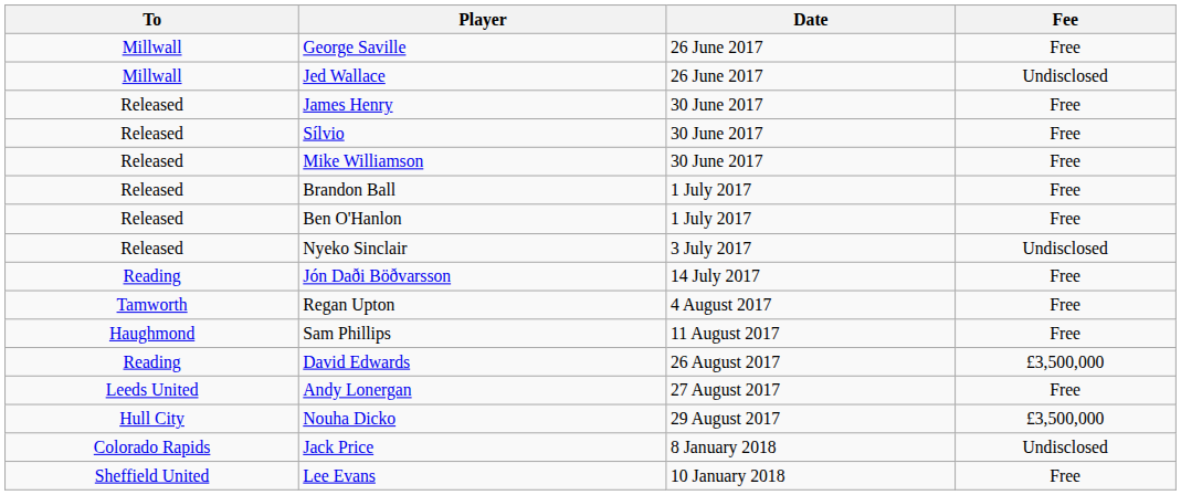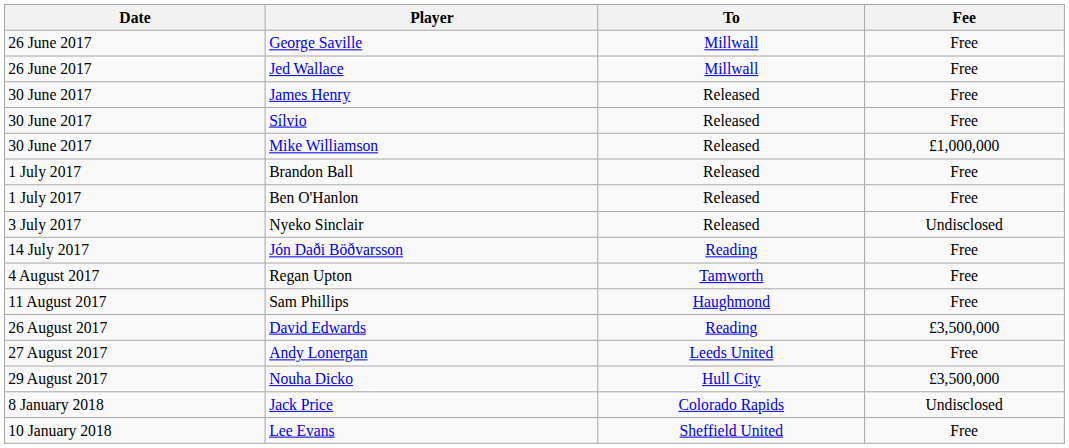 <table class="wikitable" style="text-align:center; font-size:95%; width:65%; text-align:left">
 <tr>
+<th>Date</th>
+<th>Player</th>
 <th>To</th>
-<th>Player</th>
-<th>Date</th>
 <th>Fee</th>
 </tr>
 <tr --->
+<td>26 June 2017</td>
+<td> <a href='#'>George Saville</a></td>
 <td align="center"> <a href='#'>Millwall</a></td>
-<td> <a href='#'>George Saville</a></td>
-<td>26 June 2017</td>
 <td align="center">Free</td>
 </tr>
 <tr --->
+<td>26 June 2017</td>
+<td> <a href='#'>Jed Wallace</a></td>
 <td align="center"> <a href='#'>Millwall</a></td>
-<td> <a href='#'>Jed Wallace</a></td>
-<td>26 June 2017</td>
+<td align="center">Free</td>
+</tr>
+<tr --->
+<td>30 June 2017</td>
+<td> <a href='#'>James Henry</a></td>
+<td align="center">Released</td>
+<td align="center">Free</td>
+</tr>
+<tr --->
+<td>30 June 2017</td>
+<td> <a href='#'>Sílvio</a></td>
+<td align="center">Released</td>
+<td align="center">Free</td>
+</tr>
+<tr --->
+<td>30 June 2017</td>
+<td> <a href='#'>Mike Williamson</a></td>
+<td align="center">Released</td>
+<td align="center">£1,000,000</td>
+</tr>
+<tr --->
+<td>1 July 2017</td>
+<td> Brandon Ball</td>
+<td align="center">Released</td>
+<td align="center">Free</td>
+</tr>
+<tr --->
+<td>1 July 2017</td>
+<td> Ben O'Hanlon</td>
+<td align="center">Released</td>
+<td align="center">Free</td>
+</tr>
+<tr --->
+<td>3 July 2017</td>
+<td> Nyeko Sinclair</td>
+<td align="center">Released</td>
 <td align="center">Undisclosed</td>
 </tr>
 <tr --->
-<td align="center">Released</td>
-<td> <a href='#'>James Henry</a></td>
-<td>30 June 2017</td>
+<td>14 July 2017</td>
+<td> <a href='#'>Jón Daði Böðvarsson</a></td>
+<td align="center"> <a href='#'>Reading</a></td>
 <td align="center">Free</td>
 </tr>
 <tr --->
-<td align="center">Released</td>
-<td> <a href='#'>Sílvio</a></td>
-<td>30 June 2017</td>
+<td>4 August 2017</td>
+<td> Regan Upton</td>
+<td align="center"> <a href='#'>Tamworth</a></td>
 <td align="center">Free</td>
 </tr>
 <tr --->
-<td align="center">Released</td>
-<td> <a href='#'>Mike Williamson</a></td>
-<td>30 June 2017</td>
+<td>11 August 2017</td>
+<td> Sam Phillips</td>
+<td align="center"> <a href='#'>Haughmond</a></td>
 <td align="center">Free</td>
 </tr>
 <tr --->
-<td align="center">Released</td>
-<td> Brandon Ball</td>
-<td>1 July 2017</td>
+<td>26 August 2017</td>
+<td> <a href='#'>David Edwards</a></td>
+<td align="center"> <a href='#'>Reading</a></td>
+<td align="center">£3,500,000</td>
+</tr>
+<tr --->
+<td>27 August 2017</td>
+<td> <a href='#'>Andy Lonergan</a></td>
+<td align="center"> <a href='#'>Leeds United</a></td>
 <td align="center">Free</td>
 </tr>
 <tr --->
-<td align="center">Released</td>
-<td> Ben O'Hanlon</td>
-<td>1 July 2017</td>
-<td align="center">Free</td>
+<td>29 August 2017</td>
+<td> <a href='#'>Nouha Dicko</a></td>
+<td align="center"> <a href='#'>Hull City</a></td>
+<td align="center">£3,500,000</td>
 </tr>
 <tr --->
-<td align="center">Released</td>
-<td> Nyeko Sinclair</td>
-<td>3 July 2017</td>
+<td>8 January 2018</td>
+<td> <a href='#'>Jack Price</a></td>
+<td align="center"> <a href='#'>Colorado Rapids</a></td>
 <td align="center">Undisclosed</td>
 </tr>
 <tr --->
-<td align="center"> <a href='#'>Reading</a></td>
-<td> <a href='#'>Jón Daði Böðvarsson</a></td>
-<td>14 July 2017</td>
-<td align="center">Free</td>
-</tr>
-<tr --->
-<td align="center"> <a href='#'>Tamworth</a></td>
-<td> Regan Upton</td>
-<td>4 August 2017</td>
-<td align="center">Free</td>
-</tr>
-<tr --->
-<td align="center"> <a href='#'>Haughmond</a></td>
-<td> Sam Phillips</td>
-<td>11 August 2017</td>
-<td align="center">Free</td>
-</tr>
-<tr --->
-<td align="center"> <a href='#'>Reading</a></td>
-<td> <a href='#'>David Edwards</a></td>
-<td>26 August 2017</td>
-<td align="center">£3,500,000</td>
-</tr>
-<tr --->
-<td align="center"> <a href='#'>Leeds United</a></td>
-<td> <a href='#'>Andy Lonergan</a></td>
-<td>27 August 2017</td>
-<td align="center">Free</td>
-</tr>
-<tr --->
-<td align="center"> <a href='#'>Hull City</a></td>
-<td> <a href='#'>Nouha Dicko</a></td>
-<td>29 August 2017</td>
-<td align="center">£3,500,000</td>
-</tr>
-<tr --->
-<td align="center"> <a href='#'>Colorado Rapids</a></td>
-<td> <a href='#'>Jack Price</a></td>
-<td>8 January 2018</td>
-<td align="center">Undisclosed</td>
-</tr>
-<tr --->
+<td>10 January 2018</td>
+<td> <a href='#'>Lee Evans</a></td>
 <td align="center"> <a href='#'>Sheffield United</a></td>
-<td> <a href='#'>Lee Evans</a></td>
-<td>10 January 2018</td>
 <td align="center">Free</td>
 </tr>
 </table>
